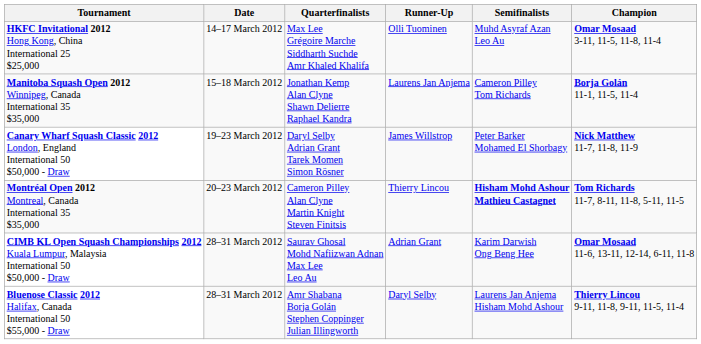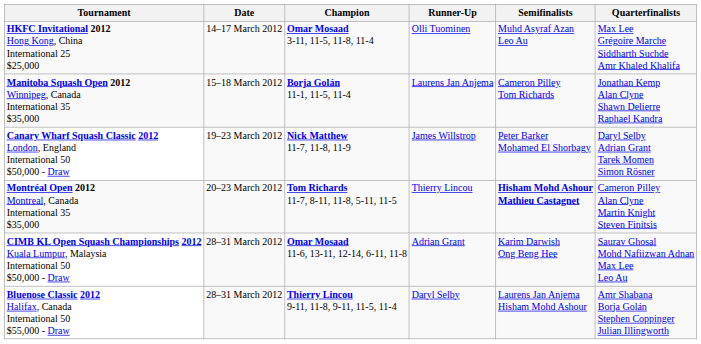 <table class="wikitable" style="font-size:88%">
 <tr>
 <th>Tournament</th>
 <th>Date</th>
-<th>Quarterfinalists</th>
+<th>Champion</th>
 <th>Runner-Up</th>
 <th>Semifinalists</th>
-<th>Champion</th>
+<th>Quarterfinalists</th>
 </tr>
 <tr valign=top>
 <td><strong><a href='#'>HKFC Invitational</a> 2012</strong><br> <a href='#'>Hong Kong</a>, China<br>International 25<br>$25,000</td>
 <td>14–17 March 2012</td>
-<td> <a href='#'>Max Lee</a><br> <a href='#'>Grégoire Marche</a><br> <a href='#'>Siddharth Suchde</a><br> <a href='#'>Amr Khaled Khalifa</a></td>
+<td> <strong><a href='#'>Omar Mosaad</a></strong><br>3-11, 11-5, 11-8, 11-4</td>
 <td> <a href='#'>Olli Tuominen</a></td>
 <td> <a href='#'>Muhd Asyraf Azan</a><br> <a href='#'>Leo Au</a></td>
-<td> <strong><a href='#'>Omar Mosaad</a></strong><br>3-11, 11-5, 11-8, 11-4</td>
+<td> <a href='#'>Max Lee</a><br> <a href='#'>Grégoire Marche</a><br> <a href='#'>Siddharth Suchde</a><br> <a href='#'>Amr Khaled Khalifa</a></td>
 </tr>
 <tr valign=top>
 <td><strong><a href='#'>Manitoba Squash Open</a> 2012</strong><br> <a href='#'>Winnipeg</a>, Canada<br>International 35<br>$35,000</td>
 <td>15–18 March 2012</td>
-<td> <a href='#'>Jonathan Kemp</a><br> <a href='#'>Alan Clyne</a><br> <a href='#'>Shawn Delierre</a><br> <a href='#'>Raphael Kandra</a></td>
+<td> <strong><a href='#'>Borja Golán</a></strong><br>11-1, 11-5, 11-4</td>
 <td> <a href='#'>Laurens Jan Anjema</a></td>
 <td> <a href='#'>Cameron Pilley</a><br> <a href='#'>Tom Richards</a></td>
-<td> <strong><a href='#'>Borja Golán</a></strong><br>11-1, 11-5, 11-4</td>
+<td> <a href='#'>Jonathan Kemp</a><br> <a href='#'>Alan Clyne</a><br> <a href='#'>Shawn Delierre</a><br> <a href='#'>Raphael Kandra</a></td>
 </tr>
 <tr valign=top>
 <td style="background:#fff"><strong><a href='#'>Canary Wharf Squash Classic</a> <a href='#'>2012</a></strong><br> <a href='#'>London</a>, England<br>International 50<br>$50,000 - <a href='#'>Draw</a></td>
 <td>19–23 March 2012</td>
-<td> <a href='#'>Daryl Selby</a><br> <a href='#'>Adrian Grant</a><br> <a href='#'>Tarek Momen</a><br> <a href='#'>Simon Rösner</a></td>
+<td> <strong><a href='#'>Nick Matthew</a></strong><br>11-7, 11-8, 11-9</td>
 <td> <a href='#'>James Willstrop</a></td>
 <td> <a href='#'>Peter Barker</a><br> <a href='#'>Mohamed El Shorbagy</a></td>
-<td> <strong><a href='#'>Nick Matthew</a></strong><br>11-7, 11-8, 11-9</td>
+<td> <a href='#'>Daryl Selby</a><br> <a href='#'>Adrian Grant</a><br> <a href='#'>Tarek Momen</a><br> <a href='#'>Simon Rösner</a></td>
 </tr>
 <tr valign=top>
 <td><strong><a href='#'>Montréal Open</a> 2012</strong><br> <a href='#'>Montreal</a>, Canada<br>International 35<br>$35,000</td>
 <td>20–23 March 2012</td>
-<td> <a href='#'>Cameron Pilley</a><br> <a href='#'>Alan Clyne</a><br> <a href='#'>Martin Knight</a><br> <a href='#'>Steven Finitsis</a></td>
+<td> <strong><a href='#'>Tom Richards</a></strong><br>11-7, 8-11, 11-8, 5-11, 11-5</td>
 <td> <a href='#'>Thierry Lincou</a></td>
 <td><strong> <a href='#'>Hisham Mohd Ashour</a><br> <a href='#'>Mathieu Castagnet</a></strong></td>
-<td> <strong><a href='#'>Tom Richards</a></strong><br>11-7, 8-11, 11-8, 5-11, 11-5</td>
+<td> <a href='#'>Cameron Pilley</a><br> <a href='#'>Alan Clyne</a><br> <a href='#'>Martin Knight</a><br> <a href='#'>Steven Finitsis</a></td>
 </tr>
 <tr valign=top>
 <td style="background:#fff"><strong><a href='#'>CIMB KL Open Squash Championships</a> <a href='#'>2012</a></strong><br> <a href='#'>Kuala Lumpur</a>, Malaysia<br>International 50<br>$50,000 - <a href='#'>Draw</a></td>
 <td>28–31 March 2012</td>
-<td> <a href='#'>Saurav Ghosal</a><br> <a href='#'>Mohd Nafiizwan Adnan</a><br> <a href='#'>Max Lee</a><br> <a href='#'>Leo Au</a></td>
+<td> <strong><a href='#'>Omar Mosaad</a></strong><br>11-6, 13-11, 12-14, 6-11, 11-8</td>
 <td> <a href='#'>Adrian Grant</a></td>
 <td> <a href='#'>Karim Darwish</a><br> <a href='#'>Ong Beng Hee</a></td>
-<td> <strong><a href='#'>Omar Mosaad</a></strong><br>11-6, 13-11, 12-14, 6-11, 11-8</td>
+<td> <a href='#'>Saurav Ghosal</a><br> <a href='#'>Mohd Nafiizwan Adnan</a><br> <a href='#'>Max Lee</a><br> <a href='#'>Leo Au</a></td>
 </tr>
 <tr valign=top>
 <td style="background:#fff"><strong><a href='#'>Bluenose Classic</a> <a href='#'>2012</a></strong><br> <a href='#'>Halifax</a>, Canada<br>International 50<br>$55,000 - <a href='#'>Draw</a></td>
 <td>28–31 March 2012</td>
-<td> <a href='#'>Amr Shabana</a><br> <a href='#'>Borja Golán</a><br> <a href='#'>Stephen Coppinger</a><br> <a href='#'>Julian Illingworth</a></td>
+<td> <strong><a href='#'>Thierry Lincou</a></strong><br>9-11, 11-8, 9-11, 11-5, 11-4</td>
 <td> <a href='#'>Daryl Selby</a></td>
 <td> <a href='#'>Laurens Jan Anjema</a><br> <a href='#'>Hisham Mohd Ashour</a></td>
-<td> <strong><a href='#'>Thierry Lincou</a></strong><br>9-11, 11-8, 9-11, 11-5, 11-4</td>
+<td> <a href='#'>Amr Shabana</a><br> <a href='#'>Borja Golán</a><br> <a href='#'>Stephen Coppinger</a><br> <a href='#'>Julian Illingworth</a></td>
 </tr>
 </table>
